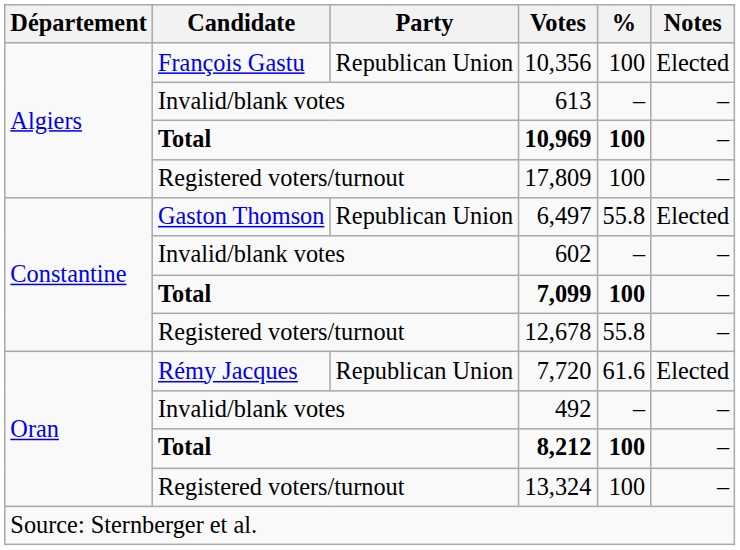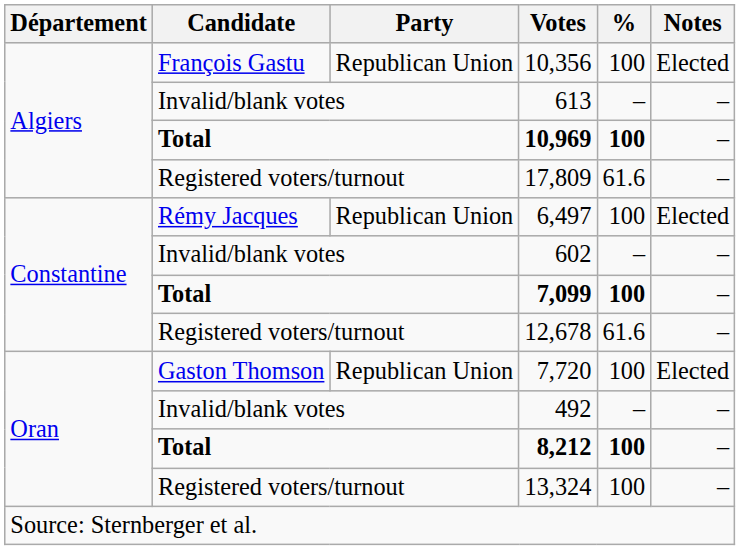 <table class=wikitable style=text-align:right>
 <tr>
 <th>Département</th>
 <th>Candidate</th>
 <th>Party</th>
 <th>Votes</th>
 <th>%</th>
 <th>Notes</th>
 </tr>
 <tr>
 <td rowspan=4 align=left><a href='#'>Algiers</a></td>
 <td align=left><a href='#'>François Gastu</a></td>
 <td align=left>Republican Union</td>
 <td>10,356</td>
 <td>100</td>
 <td>Elected</td>
 </tr>
 <tr>
 <td align=left colspan=2>Invalid/blank votes</td>
 <td>613</td>
 <td>–</td>
 <td>–</td>
 </tr>
 <tr>
 <td align=left colspan=2><strong>Total</strong></td>
 <td><strong>10,969</strong></td>
 <td><strong>100</strong></td>
 <td>–</td>
 </tr>
 <tr>
 <td align=left colspan=2>Registered voters/turnout</td>
 <td>17,809</td>
-<td>100</td>
+<td>61.6</td>
 <td>–</td>
 </tr>
 <tr>
 <td rowspan=4 align=left><a href='#'>Constantine</a></td>
-<td align=left><a href='#'>Gaston Thomson</a></td>
+<td align=left><a href='#'>Rémy Jacques</a></td>
 <td align=left>Republican Union</td>
 <td>6,497</td>
-<td>55.8</td>
+<td>100</td>
 <td>Elected</td>
 </tr>
 <tr>
 <td align=left colspan=2>Invalid/blank votes</td>
 <td>602</td>
 <td>–</td>
 <td>–</td>
 </tr>
 <tr>
 <td align=left colspan=2><strong>Total</strong></td>
 <td><strong>7,099</strong></td>
 <td><strong>100</strong></td>
 <td>–</td>
 </tr>
 <tr>
 <td align=left colspan=2>Registered voters/turnout</td>
 <td>12,678</td>
-<td>55.8</td>
+<td>61.6</td>
 <td>–</td>
 </tr>
 <tr>
 <td align=left rowspan=4><a href='#'>Oran</a></td>
-<td align=left><a href='#'>Rémy Jacques</a></td>
+<td align=left><a href='#'>Gaston Thomson</a></td>
 <td align=left>Republican Union</td>
 <td>7,720</td>
-<td>61.6</td>
+<td>100</td>
 <td>Elected</td>
 </tr>
 <tr>
 <td align=left colspan=2>Invalid/blank votes</td>
 <td>492</td>
 <td>–</td>
 <td>–</td>
 </tr>
 <tr>
 <td align=left colspan=2><strong>Total</strong></td>
 <td><strong>8,212</strong></td>
 <td><strong>100</strong></td>
 <td>–</td>
 </tr>
 <tr>
 <td align=left colspan=2>Registered voters/turnout</td>
 <td>13,324</td>
 <td>100</td>
 <td>–</td>
 </tr>
 <tr>
 <td align=left colspan=7>Source: Sternberger et al.</td>
 </tr>
 </table>
